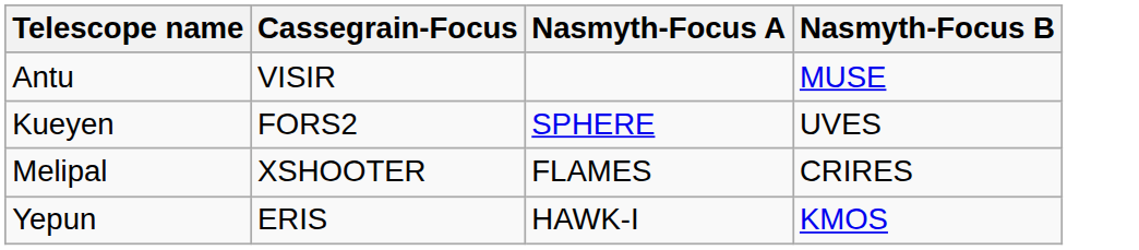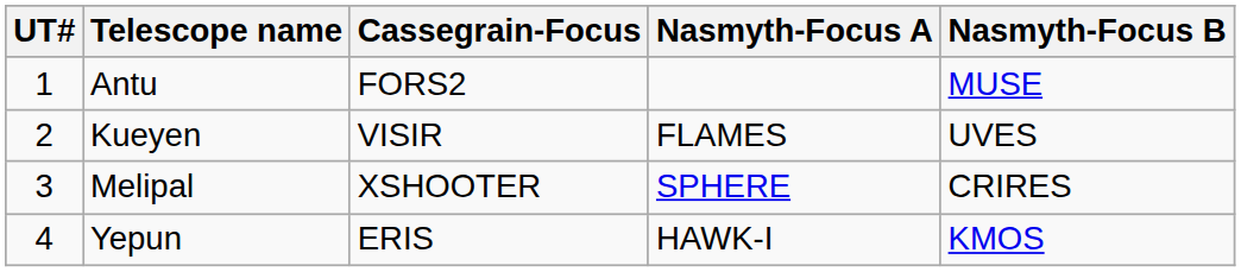 <table class="wikitable">
 <tr>
+<th>UT#</th>
 <th>Telescope name</th>
 <th>Cassegrain-Focus</th>
 <th>Nasmyth-Focus A</th>
 <th>Nasmyth-Focus B</th>
 </tr>
 <tr>
+<td align=center>1</td>
 <td>Antu</td>
-<td>VISIR</td>
+<td>FORS2</td>
 <td></td>
 <td><a href='#'>MUSE</a></td>
 </tr>
 <tr>
+<td align=center>2</td>
 <td>Kueyen</td>
-<td>FORS2</td>
-<td><a href='#'>SPHERE</a></td>
+<td>VISIR</td>
+<td>FLAMES</td>
 <td>UVES</td>
 </tr>
 <tr>
+<td align=center>3</td>
 <td>Melipal</td>
 <td>XSHOOTER</td>
-<td>FLAMES</td>
+<td><a href='#'>SPHERE</a></td>
 <td>CRIRES</td>
 </tr>
 <tr>
+<td align=center>4</td>
 <td>Yepun</td>
 <td>ERIS</td>
 <td>HAWK-I</td>
 <td><a href='#'>KMOS</a></td>
 </tr>
 </table>
